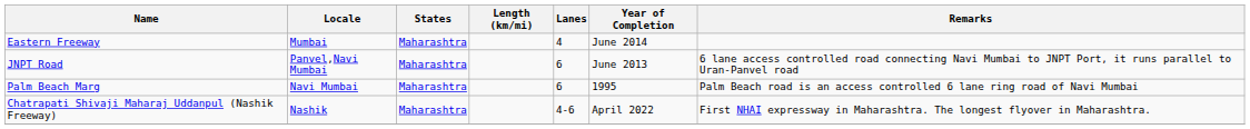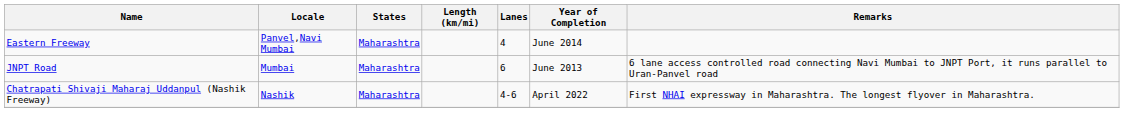 <table class="wikitable sortable collapsible static-row-numbers">
 <tr>
 <th>Name</th>
 <th>Locale</th>
 <th>States</th>
 <th data-sort-type="number">Length (km/mi)</th>
 <th>Lanes</th>
 <th>Year of Completion</th>
 <th>Remarks</th>
 </tr>
 <tr>
 <td><a href='#'>Eastern Freeway</a></td>
-<td><a href='#'>Mumbai</a></td>
+<td><a href='#'>Panvel</a>,<a href='#'>Navi Mumbai</a></td>
 <td><a href='#'>Maharashtra</a></td>
 <td style="text-align:right"></td>
 <td>4</td>
 <td>June 2014</td>
 <td></td>
 </tr>
 <tr>
 <td><a href='#'>JNPT Road</a></td>
-<td><a href='#'>Panvel</a>,<a href='#'>Navi Mumbai</a></td>
+<td><a href='#'>Mumbai</a></td>
 <td><a href='#'>Maharashtra</a></td>
 <td style="text-align:right"></td>
 <td>6</td>
 <td>June 2013</td>
 <td>6 lane access controlled road connecting Navi Mumbai to JNPT Port, it runs parallel to Uran-Panvel road</td>
-</tr>
-<tr>
-<td><a href='#'>Palm Beach Marg</a></td>
-<td><a href='#'>Navi Mumbai</a></td>
-<td><a href='#'>Maharashtra</a></td>
-<td style="text-align:right"></td>
-<td>6</td>
-<td>1995</td>
-<td>Palm Beach road is an access controlled 6 lane ring road of Navi Mumbai</td>
 </tr>
 <tr>
 <td><a href='#'>Chatrapati Shivaji Maharaj Uddanpul</a> (Nashik Freeway)</td>
 <td><a href='#'>Nashik</a></td>
 <td><a href='#'>Maharashtra</a></td>
 <td></td>
 <td>4-6</td>
 <td>April 2022</td>
 <td>First <a href='#'>NHAI</a> expressway in Maharashtra. The longest flyover in Maharashtra.</td>
 </tr>
 <tr>
 </tr>
 </table>
